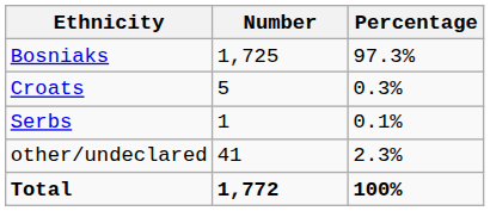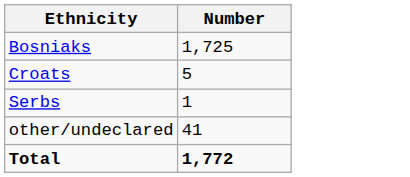 <table class="wikitable">
 <tr>
 <th width="100px">Ethnicity</th>
 <th width="80px">Number</th>
-<th width="80px">Percentage</th>
 </tr>
 <tr>
 <td><a href='#'>Bosniaks</a></td>
 <td>1,725</td>
-<td>97.3%</td>
 </tr>
 <tr>
 <td><a href='#'>Croats</a></td>
 <td>5</td>
-<td>0.3%</td>
 </tr>
 <tr>
 <td><a href='#'>Serbs</a></td>
 <td>1</td>
-<td>0.1%</td>
 </tr>
 <tr>
 <td>other/undeclared</td>
 <td>41</td>
-<td>2.3%</td>
 </tr>
 <tr>
 <td><strong>Total</strong></td>
 <td><strong>1,772</strong></td>
-<td><strong>100%</strong></td>
 </tr>
 </table>
